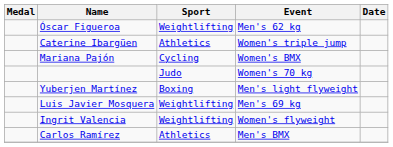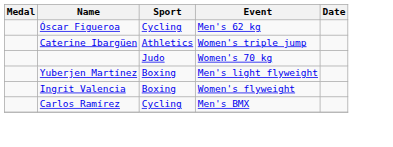 <table class="wikitable sortable"  style="font-size:95%">
 <tr>
 <th>Medal</th>
 <th>Name</th>
 <th>Sport</th>
 <th>Event</th>
 <th>Date</th>
 </tr>
 <tr>
 <td></td>
 <td><a href='#'>Óscar Figueroa</a></td>
-<td><a href='#'>Weightlifting</a></td>
+<td><a href='#'>Cycling</a></td>
 <td><a href='#'>Men's 62 kg</a></td>
 <td></td>
 </tr>
 <tr>
 <td></td>
 <td><a href='#'>Caterine Ibargüen</a></td>
 <td><a href='#'>Athletics</a></td>
 <td><a href='#'>Women's triple jump</a></td>
-<td></td>
-</tr>
-<tr>
-<td></td>
-<td><a href='#'>Mariana Pajón</a></td>
-<td><a href='#'>Cycling</a></td>
-<td><a href='#'>Women's BMX</a></td>
 <td></td>
 </tr>
 <tr>
 <td></td>
 <td></td>
 <td><a href='#'>Judo</a></td>
 <td><a href='#'>Women's 70 kg</a></td>
 <td></td>
 </tr>
 <tr>
 <td></td>
 <td><a href='#'>Yuberjen Martínez</a></td>
 <td><a href='#'>Boxing</a></td>
 <td><a href='#'>Men's light flyweight</a></td>
 <td></td>
 </tr>
 <tr>
 <td></td>
-<td><a href='#'>Luis Javier Mosquera</a></td>
-<td><a href='#'>Weightlifting</a></td>
-<td><a href='#'>Men's 69 kg</a></td>
-<td></td>
-</tr>
-<tr>
-<td></td>
 <td><a href='#'>Ingrit Valencia</a></td>
-<td><a href='#'>Weightlifting</a></td>
+<td><a href='#'>Boxing</a></td>
 <td><a href='#'>Women's flyweight</a></td>
 <td></td>
 </tr>
 <tr>
 <td></td>
 <td><a href='#'>Carlos Ramírez</a></td>
-<td><a href='#'>Athletics</a></td>
+<td><a href='#'>Cycling</a></td>
 <td><a href='#'>Men's BMX</a></td>
 <td></td>
 </tr>
 <tr>
 </tr>
 </table>
